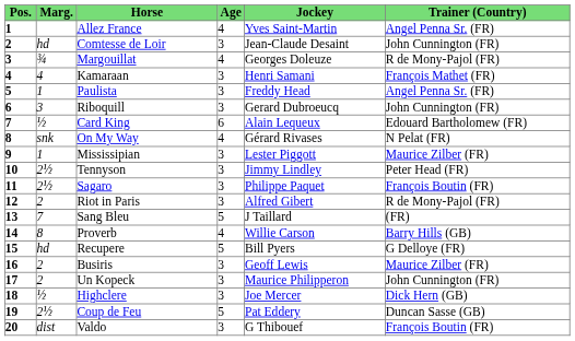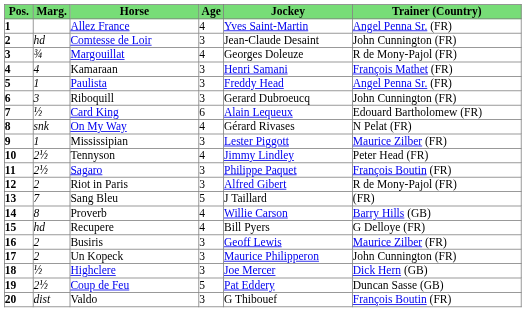 <table class = "sortable" | border="1" cellpadding="0" style="border-collapse: collapse; font-size:90%">
 <tr style="background:#7d7; text-align:center;">
 <th style="width:35px;"><strong>Pos.</strong></th>
 <th style="width:45px;"><strong>Marg.</strong></th>
 <th style="width:160px;"><strong>Horse</strong></th>
 <th style="width:30px;"><strong>Age</strong></th>
 <th style="width:160px;"><strong>Jockey</strong></th>
 <th style="width:210px;"><strong>Trainer (Country)</strong></th>
 </tr>
 <tr>
 <td><strong>1</strong></td>
 <td></td>
 <td><a href='#'>Allez France</a></td>
 <td>4</td>
 <td><a href='#'>Yves Saint-Martin</a></td>
 <td><a href='#'>Angel Penna Sr.</a> (FR)</td>
 </tr>
 <tr>
 <td><strong>2</strong></td>
 <td><em>hd</em></td>
 <td><a href='#'>Comtesse de Loir</a></td>
 <td>3</td>
 <td>Jean-Claude Desaint</td>
 <td>John Cunnington (FR)</td>
 </tr>
 <tr>
 <td><strong>3</strong></td>
 <td><em>¾</em></td>
 <td><a href='#'>Margouillat</a></td>
 <td>4</td>
 <td>Georges Doleuze</td>
 <td>R de Mony-Pajol (FR)</td>
 </tr>
 <tr>
 <td><strong>4</strong></td>
 <td><em>4</em></td>
 <td>Kamaraan</td>
 <td>3</td>
 <td><a href='#'>Henri Samani</a></td>
 <td><a href='#'>François Mathet</a> (FR)</td>
 </tr>
 <tr>
 <td><strong>5</strong></td>
 <td><em>1</em></td>
 <td><a href='#'>Paulista</a></td>
 <td>3</td>
 <td><a href='#'>Freddy Head</a></td>
 <td><a href='#'>Angel Penna Sr.</a> (FR)</td>
 </tr>
 <tr>
 <td><strong>6</strong></td>
 <td><em>3</em></td>
 <td>Riboquill</td>
 <td>3</td>
 <td>Gerard Dubroeucq</td>
 <td>John Cunnington (FR)</td>
 </tr>
 <tr>
 <td><strong>7</strong></td>
 <td><em>½</em></td>
 <td><a href='#'>Card King</a></td>
 <td>6</td>
 <td><a href='#'>Alain Lequeux</a></td>
 <td>Edouard Bartholomew (FR)</td>
 </tr>
 <tr>
 <td><strong>8</strong></td>
 <td><em>snk</em></td>
 <td><a href='#'>On My Way</a></td>
 <td>4</td>
 <td>Gérard Rivases</td>
 <td>N Pelat (FR)</td>
 </tr>
 <tr>
 <td><strong>9</strong></td>
 <td><em>1</em></td>
 <td>Mississipian</td>
 <td>3</td>
 <td><a href='#'>Lester Piggott</a></td>
 <td><a href='#'>Maurice Zilber</a> (FR)</td>
 </tr>
 <tr>
 <td><strong>10</strong></td>
 <td><em>2½</em></td>
 <td>Tennyson</td>
-<td>3</td>
+<td>4</td>
 <td><a href='#'>Jimmy Lindley</a></td>
 <td>Peter Head (FR)</td>
 </tr>
 <tr>
 <td><strong>11</strong></td>
 <td><em>2½</em></td>
 <td><a href='#'>Sagaro</a></td>
 <td>3</td>
 <td><a href='#'>Philippe Paquet</a></td>
 <td><a href='#'>François Boutin</a> (FR)</td>
 </tr>
 <tr>
 <td><strong>12</strong></td>
 <td><em>2</em></td>
 <td>Riot in Paris</td>
 <td>3</td>
 <td><a href='#'>Alfred Gibert</a></td>
 <td>R de Mony-Pajol (FR)</td>
 </tr>
 <tr>
 <td><strong>13</strong></td>
 <td><em>7</em></td>
 <td>Sang Bleu</td>
 <td>5</td>
 <td>J Taillard</td>
 <td>(FR)</td>
 </tr>
 <tr>
 <td><strong>14</strong></td>
 <td><em>8</em></td>
 <td>Proverb</td>
 <td>4</td>
 <td><a href='#'>Willie Carson</a></td>
 <td><a href='#'>Barry Hills</a> (GB)</td>
 </tr>
 <tr>
 <td><strong>15</strong></td>
 <td><em>hd</em></td>
 <td>Recupere</td>
-<td>5</td>
+<td>4</td>
 <td>Bill Pyers</td>
 <td>G Delloye (FR)</td>
 </tr>
 <tr>
 <td><strong>16</strong></td>
 <td><em>2</em></td>
 <td>Busiris</td>
 <td>3</td>
 <td><a href='#'>Geoff Lewis</a></td>
 <td><a href='#'>Maurice Zilber</a> (FR)</td>
 </tr>
 <tr>
 <td><strong>17</strong></td>
 <td><em>2</em></td>
 <td>Un Kopeck</td>
 <td>3</td>
 <td><a href='#'>Maurice Philipperon</a></td>
 <td>John Cunnington (FR)</td>
 </tr>
 <tr>
 <td><strong>18</strong></td>
 <td><em>½</em></td>
 <td><a href='#'>Highclere</a></td>
 <td>3</td>
 <td><a href='#'>Joe Mercer</a></td>
 <td><a href='#'>Dick Hern</a> (GB)</td>
 </tr>
 <tr>
 <td><strong>19</strong></td>
 <td><em>2½</em></td>
 <td><a href='#'>Coup de Feu</a></td>
 <td>5</td>
 <td><a href='#'>Pat Eddery</a></td>
 <td>Duncan Sasse (GB)</td>
 </tr>
 <tr>
 <td><strong>20</strong></td>
 <td><em>dist</em></td>
 <td>Valdo</td>
 <td>3</td>
 <td>G Thibouef</td>
 <td><a href='#'>François Boutin</a> (FR)</td>
 </tr>
 </table>
